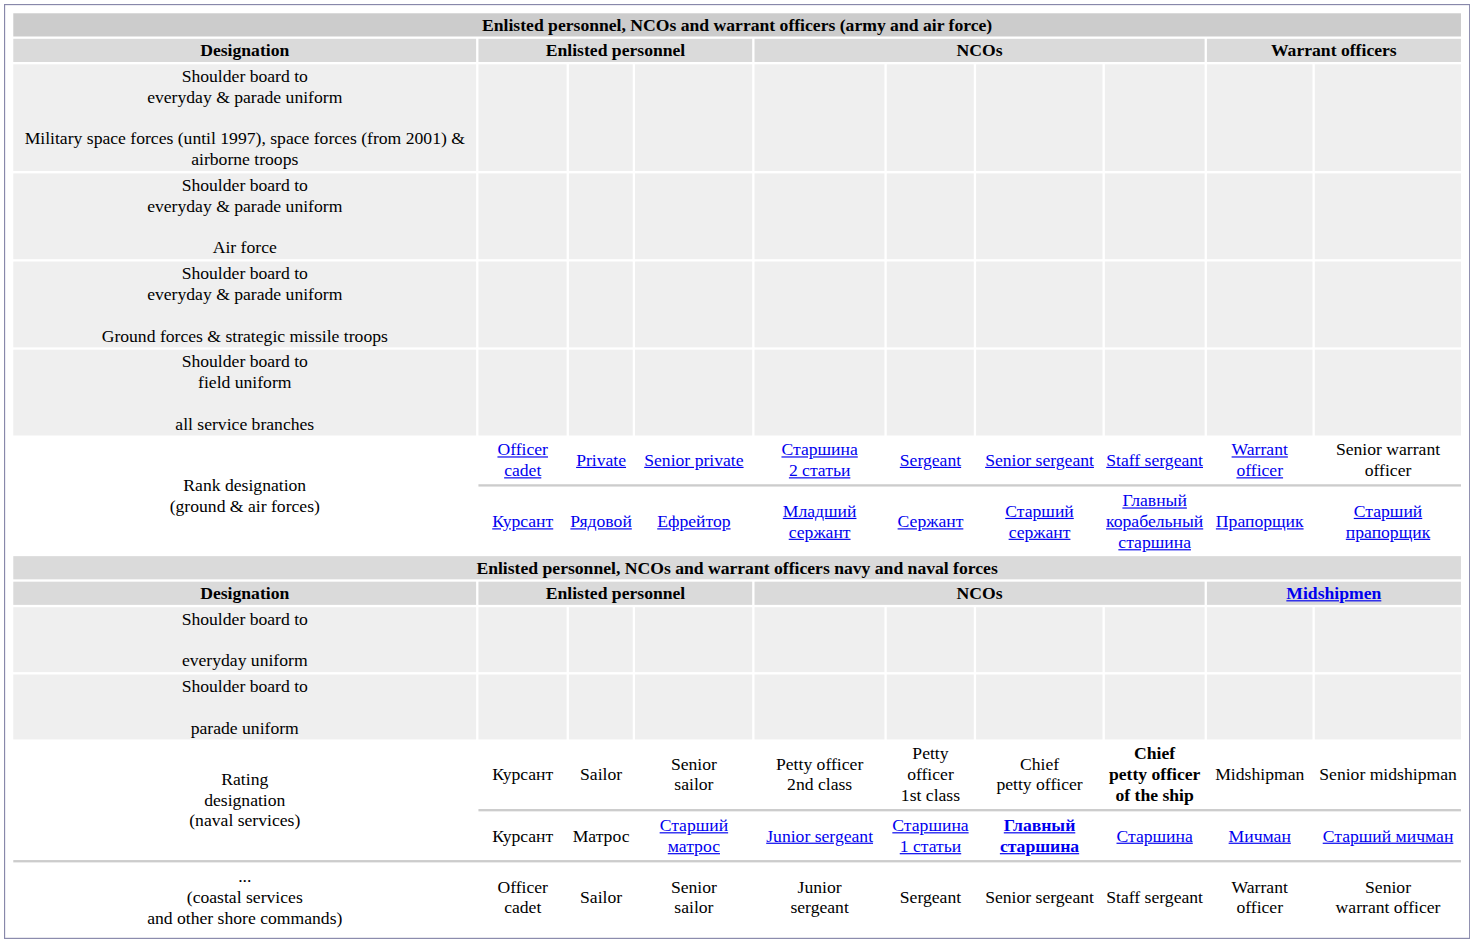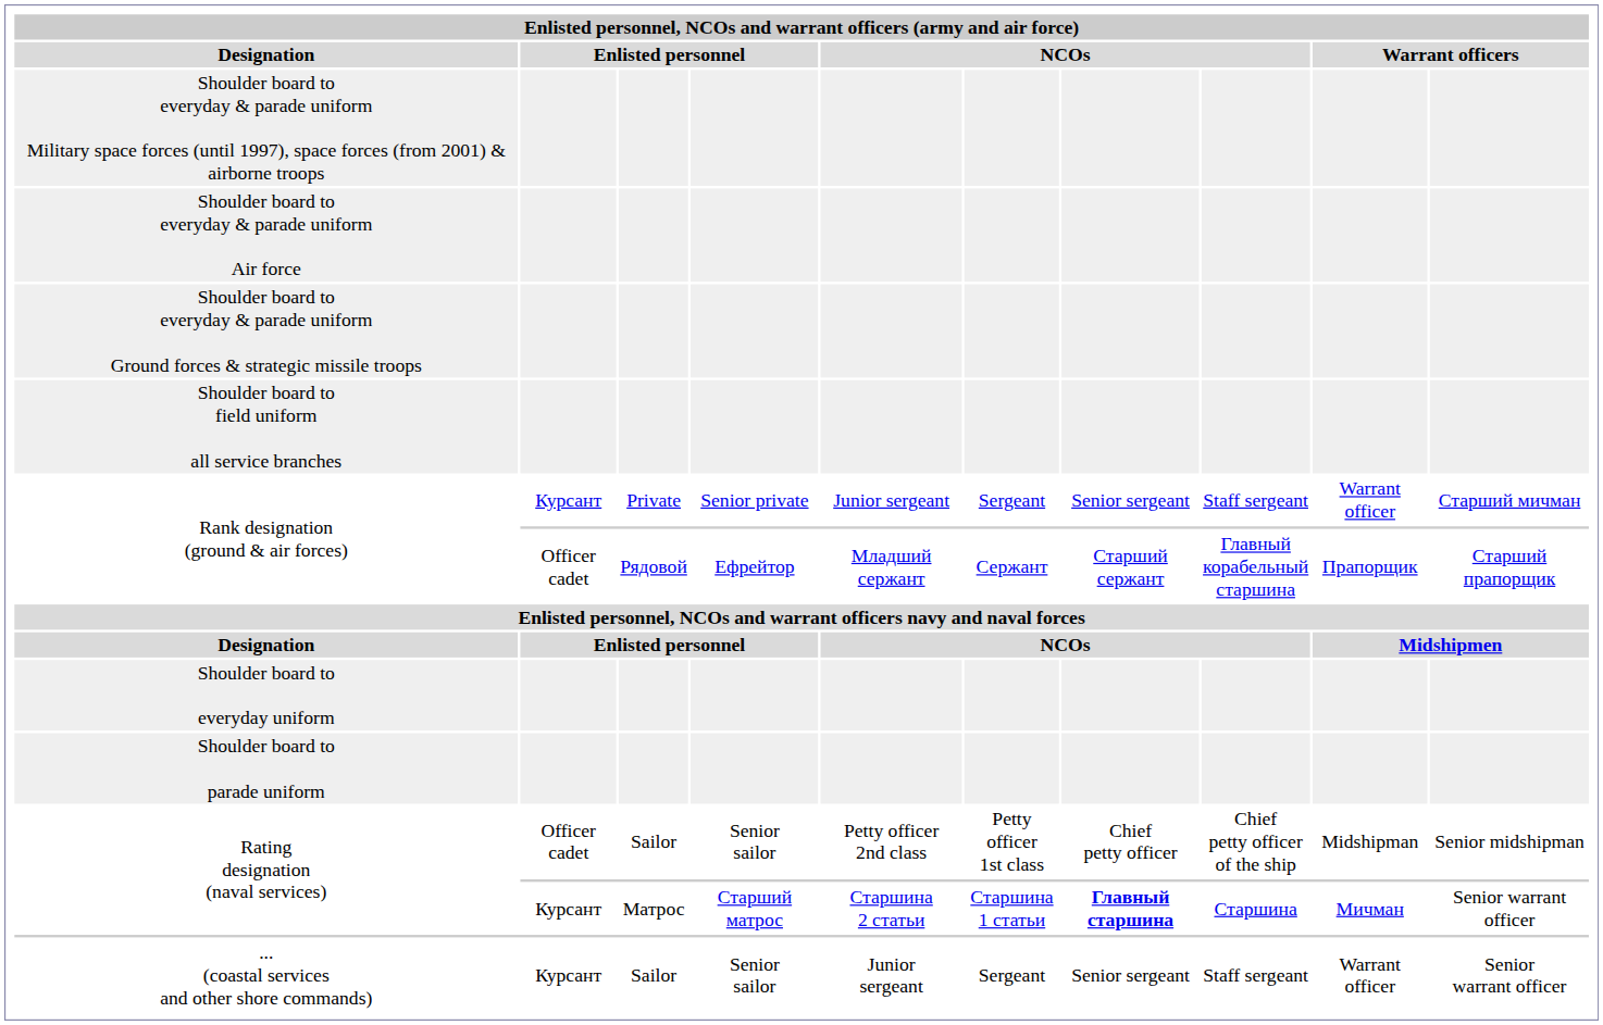 <table style="width:100%; border:1px solid #8888aa; background:#fff; padding:5px; font-size:95%; margin:0 12px 12px 0;">
 <tr style="background:#ccc;">
 <th colspan=11>Enlisted personnel, NCOs and warrant officers (army and air force)</th>
 </tr>
 <tr style="background:#dadada;">
 <th>Designation</th>
 <th colspan=3>Enlisted personnel</th>
 <th colspan=4>NCOs</th>
 <th colspan=2>Warrant officers</th>
 </tr>
 <tr style="text-align:center; background:#efefef;">
 <td>Shoulder board to<br>everyday & parade uniform<br><br>Military space forces (until 1997), space forces (from 2001) & airborne troops</td>
 <td></td>
 <td></td>
 <td></td>
 <td></td>
 <td></td>
 <td></td>
 <td></td>
 <td></td>
 <td></td>
 </tr>
 <tr style="text-align:center; background:#efefef;">
 <td>Shoulder board to<br>everyday & parade uniform<br><br>Air force</td>
 <td></td>
 <td></td>
 <td></td>
 <td></td>
 <td></td>
 <td></td>
 <td></td>
 <td></td>
 <td></td>
 </tr>
 <tr style="text-align:center; background:#efefef;">
 <td>Shoulder board to<br>everyday & parade uniform<br><br>Ground forces & strategic missile troops</td>
 <td></td>
 <td></td>
 <td></td>
 <td></td>
 <td></td>
 <td></td>
 <td></td>
 <td></td>
 <td></td>
 </tr>
 <tr style="text-align:center; background:#efefef;">
 <td>Shoulder board to<br>field uniform<br><br>all service branches</td>
 <td></td>
 <td></td>
 <td></td>
 <td></td>
 <td></td>
 <td></td>
 <td></td>
 <td></td>
 <td></td>
 </tr>
 <tr style="text-align:center;">
 <td rowspan=3>Rank designation<br>(ground & air forces)</td>
-<td><a href='#'>Officer cadet</a></td>
+<td><a href='#'>Курсант</a></td>
 <td><a href='#'>Private</a></td>
 <td><a href='#'>Senior private</a></td>
-<td><a href='#'>Старшина<br>2 статьи</a></td>
+<td><a href='#'>Junior sergeant</a></td>
 <td><a href='#'>Sergeant</a></td>
 <td><a href='#'>Senior sergeant</a></td>
 <td><a href='#'>Staff sergeant</a></td>
 <td><a href='#'>Warrant officer</a></td>
-<td>Senior warrant officer</td>
+<td><a href='#'>Старший мичман</a></td>
 </tr>
 <tr style="background:#ccc;">
 <td colspan=9></td>
 </tr>
 <tr style="text-align:center;">
-<td><a href='#'>Курсант</a></td>
+<td>Officer cadet</td>
 <td><a href='#'>Рядовой</a></td>
 <td><a href='#'>Ефрейтор</a></td>
 <td><a href='#'>Младший сержант</a></td>
 <td><a href='#'>Сержант</a></td>
 <td><a href='#'>Старший сержант</a></td>
 <td><a href='#'>Главный<br>корабельный<br>старшина</a></td>
 <td><a href='#'>Прапорщик</a></td>
 <td><a href='#'>Старший прапорщик</a></td>
 </tr>
 <tr style="background:#dadada;">
 <th colspan=12>Enlisted personnel, NCOs and warrant officers navy and naval forces</th>
 </tr>
 <tr style="background:#dadada;">
 <th>Designation</th>
 <th colspan=3>Enlisted personnel</th>
 <th colspan=4>NCOs</th>
 <th colspan=2><a href='#'>Midshipmen</a></th>
 </tr>
 <tr style="text-align:center; background:#efefef;">
 <td>Shoulder board to<br><br>everyday uniform</td>
 <td></td>
 <td></td>
 <td></td>
 <td></td>
 <td></td>
 <td></td>
 <td></td>
 <td></td>
 <td></td>
 </tr>
 <tr style="text-align:center; background:#efefef;">
 <td>Shoulder board to<br><br>parade uniform</td>
 <td></td>
 <td></td>
 <td></td>
 <td></td>
 <td></td>
 <td></td>
 <td></td>
 <td></td>
 <td></td>
 </tr>
 <tr style="text-align:center;">
 <td rowspan=3>Rating<br>designation<br> (naval services)</td>
-<td>Курсант</td>
+<td>Officer cadet</td>
 <td>Sailor</td>
 <td>Senior<br>sailor</td>
 <td>Petty officer<br>2nd class</td>
 <td>Petty officer<br>1st class</td>
 <td>Chief<br>petty officer</td>
-<td><strong>Chief<br>petty officer<br>of the ship</strong></td>
+<td>Chief<br>petty officer<br>of the ship</td>
 <td>Midshipman</td>
 <td>Senior midshipman</td>
 </tr>
 <tr style="background:#ccc;">
 <td colspan=10></td>
 </tr>
 <tr style="text-align:center;">
 <td>Курсант</td>
 <td>Матрос</td>
 <td><a href='#'>Старший матрос</a></td>
-<td><a href='#'>Junior sergeant</a></td>
+<td><a href='#'>Старшина<br>2 статьи</a></td>
 <td><a href='#'>Старшина<br>1 статьи</a></td>
 <td><strong><a href='#'>Главный<br>старшина</a></strong></td>
 <td><a href='#'>Старшина</a></td>
 <td><a href='#'>Мичман</a></td>
-<td><a href='#'>Старший мичман</a></td>
+<td>Senior warrant officer</td>
 </tr>
 <tr style="background:#ccc;">
 <td colspan=10></td>
 </tr>
 <tr style="text-align:center;">
 <td rowspan=3>...<br> (coastal services<br>and other shore commands)</td>
-<td>Officer cadet</td>
+<td>Курсант</td>
 <td>Sailor</td>
 <td>Senior<br>sailor</td>
 <td>Junior<br>sergeant</td>
 <td>Sergeant</td>
 <td>Senior sergeant</td>
 <td>Staff sergeant</td>
 <td>Warrant officer</td>
 <td>Senior<br>warrant officer</td>
 </tr>
 </table>
